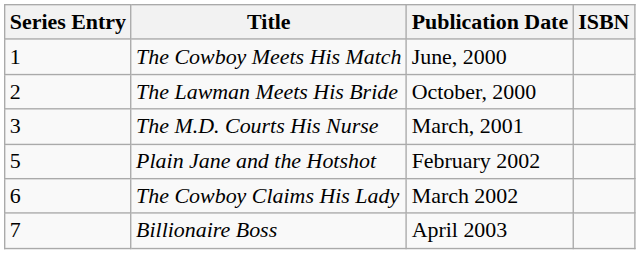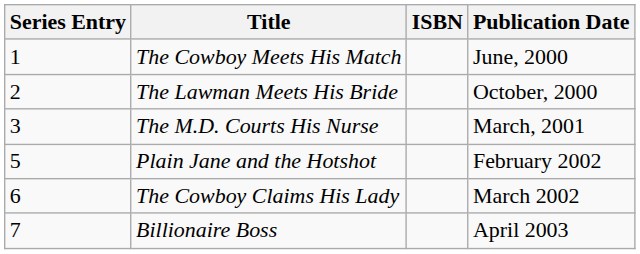 <table class="wikitable">
 <tr>
 <th>Series Entry</th>
 <th>Title</th>
+<th>ISBN</th>
 <th>Publication Date</th>
-<th>ISBN</th>
 </tr>
 <tr>
 <td>1</td>
 <td><em>The Cowboy Meets His Match</em></td>
+<td></td>
 <td>June, 2000</td>
-<td></td>
 </tr>
 <tr>
 <td>2</td>
 <td><em>The Lawman Meets His Bride</em></td>
+<td></td>
 <td>October, 2000</td>
-<td></td>
 </tr>
 <tr>
 <td>3</td>
 <td><em>The M.D. Courts His Nurse</em></td>
+<td></td>
 <td>March, 2001</td>
-<td></td>
 </tr>
 <tr>
 <td>5</td>
 <td><em>Plain Jane and the Hotshot</em></td>
+<td></td>
 <td>February 2002</td>
-<td></td>
 </tr>
 <tr>
 <td>6</td>
 <td><em>The Cowboy Claims His Lady</em></td>
+<td></td>
 <td>March 2002</td>
-<td></td>
 </tr>
 <tr>
 <td>7</td>
 <td><em>Billionaire Boss</em></td>
+<td></td>
 <td>April 2003</td>
-<td></td>
 </tr>
 </table>
